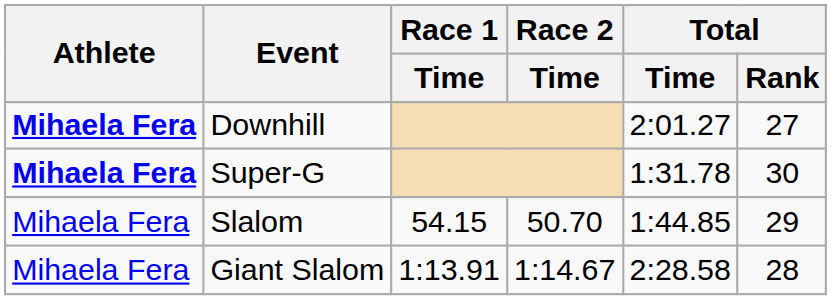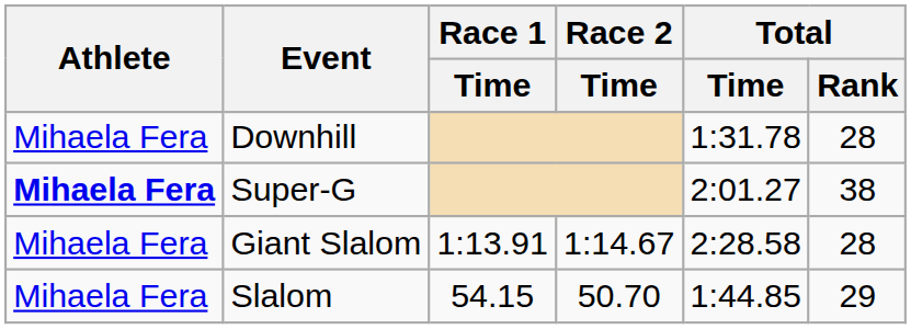 <table class="wikitable" style="font-size:90%">
 <tr>
 <th rowspan="2">Athlete</th>
 <th rowspan="2">Event</th>
 <th>Race 1</th>
 <th>Race 2</th>
 <th colspan="2">Total</th>
 </tr>
 <tr>
 <th>Time</th>
 <th>Time</th>
 <th>Time</th>
 <th>Rank</th>
 </tr>
 <tr>
-<td><strong><a href='#'>Mihaela Fera</a></strong></td>
+<td><a href='#'>Mihaela Fera</a></td>
 <td>Downhill</td>
 <td colspan="2" bgcolor="wheat"></td>
-<td align="center">2:01.27</td>
-<td align="center">27</td>
+<td align="center">1:31.78</td>
+<td align="center">28</td>
 </tr>
 <tr>
 <td><strong><a href='#'>Mihaela Fera</a></strong></td>
 <td>Super-G</td>
 <td colspan="2" bgcolor="wheat"></td>
-<td align="center">1:31.78</td>
-<td align="center">30</td>
+<td align="center">2:01.27</td>
+<td align="center">38</td>
+</tr>
+<tr>
+<td><a href='#'>Mihaela Fera</a></td>
+<td>Giant Slalom</td>
+<td align="center">1:13.91</td>
+<td align="center">1:14.67</td>
+<td align="center">2:28.58</td>
+<td align="center">28</td>
 </tr>
 <tr>
 <td><a href='#'>Mihaela Fera</a></td>
 <td>Slalom</td>
 <td align="center">54.15</td>
 <td align="center">50.70</td>
 <td align="center">1:44.85</td>
 <td align="center">29</td>
 </tr>
-<tr>
-<td><a href='#'>Mihaela Fera</a></td>
-<td>Giant Slalom</td>
-<td align="center">1:13.91</td>
-<td align="center">1:14.67</td>
-<td align="center">2:28.58</td>
-<td align="center">28</td>
-</tr>
 </table>
